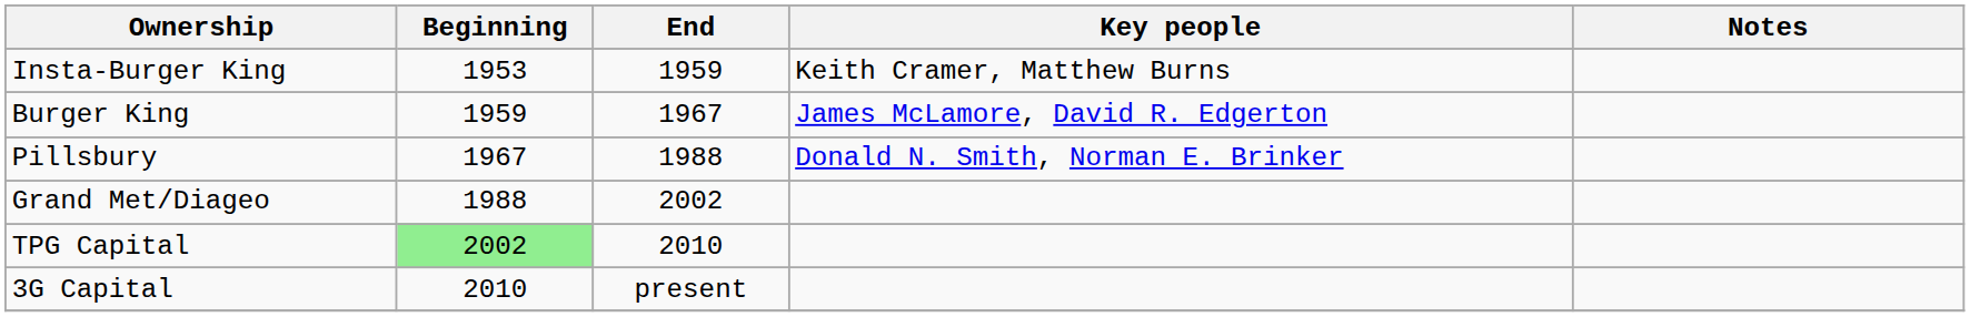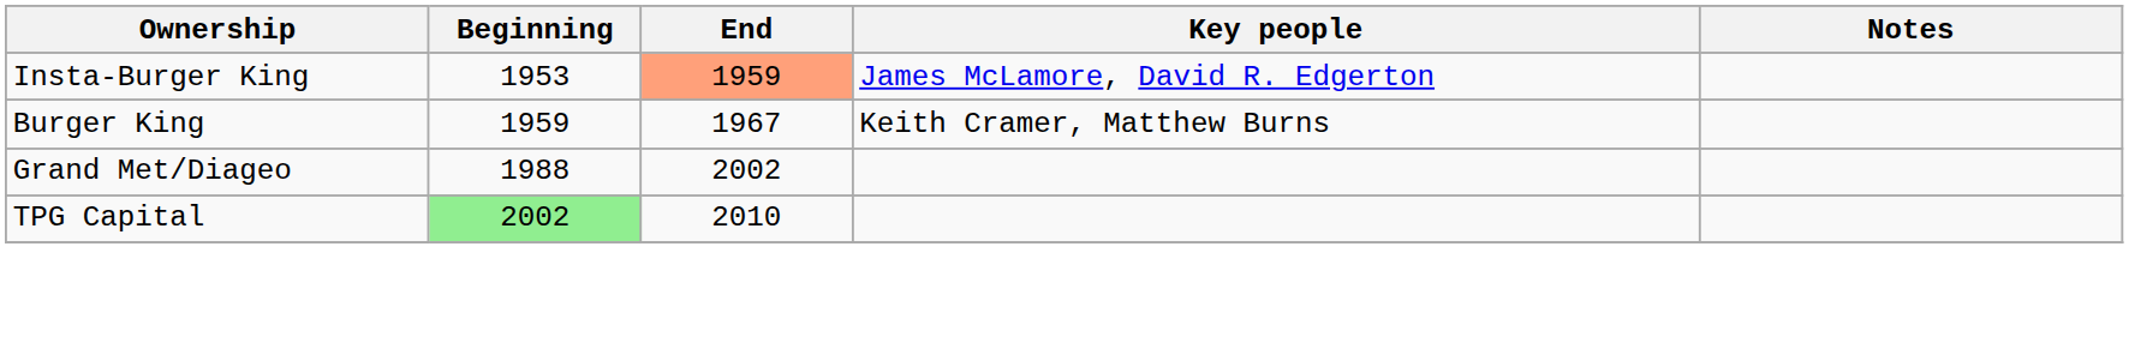 <table class="wikitable" style="margin:left; text-align: left; width:75%;">
 <tr>
 <th width=20%>Ownership</th>
 <th width=10%>Beginning</th>
 <th width=10%>End</th>
 <th width=40%>Key people</th>
 <th width=20%>Notes</th>
 </tr>
 <tr>
 <td>Insta-Burger King</td>
 <td style="text-align:center;">1953</td>
-<td style="text-align:center;">1959</td>
-<td>Keith Cramer, Matthew Burns</td>
+<td style="background: lightsalmon; text-align:center;">1959</td>
+<td><a href='#'>James McLamore</a>, <a href='#'>David R. Edgerton</a></td>
 <td></td>
 </tr>
 <tr>
 <td>Burger King</td>
 <td style="text-align:center;">1959</td>
 <td style="text-align:center;">1967</td>
-<td><a href='#'>James McLamore</a>, <a href='#'>David R. Edgerton</a></td>
-<td></td>
-</tr>
-<tr>
-<td>Pillsbury</td>
-<td style="text-align:center;">1967</td>
-<td style="text-align:center;">1988</td>
-<td><a href='#'>Donald N. Smith</a>, <a href='#'>Norman E. Brinker</a></td>
+<td>Keith Cramer, Matthew Burns</td>
 <td></td>
 </tr>
 <tr>
 <td>Grand Met/Diageo</td>
 <td style="text-align:center;">1988</td>
 <td style="text-align:center;">2002</td>
 <td></td>
 <td></td>
 </tr>
 <tr>
 <td>TPG Capital</td>
 <td style="background: lightgreen; text-align:center;">2002</td>
 <td style="text-align:center;">2010</td>
 <td></td>
 <td></td>
 </tr>
 <tr>
-<td>3G Capital</td>
-<td style="text-align:center;">2010</td>
-<td style="text-align:center;">present</td>
-<td></td>
-<td></td>
-</tr>
-<tr>
 </tr>
 </table>
